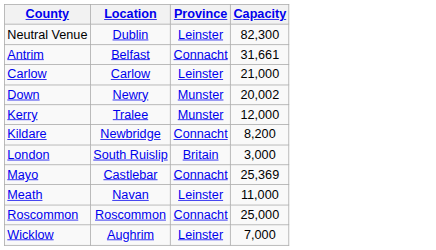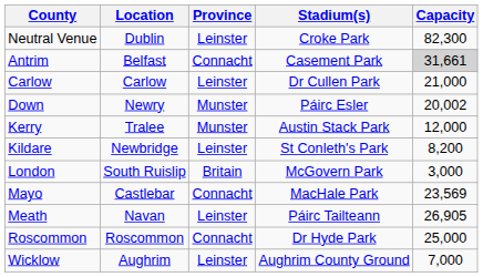 <table class="wikitable sortable" style="text-align:center">
 <tr>
 <th><a href='#'>County</a></th>
 <th><a href='#'>Location</a></th>
 <th><a href='#'>Province</a></th>
+<th><a href='#'>Stadium(s)</a></th>
 <th><a href='#'>Capacity</a></th>
 </tr>
 <tr>
 <td style="text-align:left">Neutral Venue</td>
 <td><a href='#'>Dublin</a></td>
 <td><a href='#'>Leinster</a></td>
+<td><a href='#'>Croke Park</a></td>
 <td>82,300</td>
 </tr>
 <tr>
 <td style="text-align:left"> <a href='#'>Antrim</a></td>
 <td><a href='#'>Belfast</a></td>
 <td><a href='#'>Connacht</a></td>
-<td>31,661</td>
+<td><a href='#'>Casement Park</a></td>
+<td style="background: lightgrey;">31,661</td>
 </tr>
 <tr>
 <td style="text-align:left"> <a href='#'>Carlow</a></td>
 <td><a href='#'>Carlow</a></td>
 <td><a href='#'>Leinster</a></td>
+<td><a href='#'>Dr Cullen Park</a></td>
 <td>21,000</td>
 </tr>
 <tr>
 <td style="text-align:left"> <a href='#'>Down</a></td>
 <td><a href='#'>Newry</a></td>
 <td><a href='#'>Munster</a></td>
+<td><a href='#'>Páirc Esler</a></td>
 <td>20,002</td>
 </tr>
 <tr>
 <td style="text-align:left"> <a href='#'>Kerry</a></td>
 <td><a href='#'>Tralee</a></td>
 <td><a href='#'>Munster</a></td>
+<td><a href='#'>Austin Stack Park</a></td>
 <td>12,000</td>
 </tr>
 <tr>
 <td style="text-align:left"> <a href='#'>Kildare</a></td>
 <td><a href='#'>Newbridge</a></td>
-<td><a href='#'>Connacht</a></td>
+<td><a href='#'>Leinster</a></td>
+<td><a href='#'>St Conleth's Park</a></td>
 <td>8,200</td>
 </tr>
 <tr>
 <td style="text-align:left"> <a href='#'>London</a></td>
 <td><a href='#'>South Ruislip</a></td>
 <td><a href='#'>Britain</a></td>
+<td><a href='#'>McGovern Park</a></td>
 <td>3,000</td>
 </tr>
 <tr>
 <td style="text-align:left"> <a href='#'>Mayo</a></td>
 <td><a href='#'>Castlebar</a></td>
 <td><a href='#'>Connacht</a></td>
-<td>25,369</td>
+<td><a href='#'>MacHale Park</a></td>
+<td>23,569</td>
 </tr>
 <tr>
 <td style="text-align:left"> <a href='#'>Meath</a></td>
 <td><a href='#'>Navan</a></td>
 <td><a href='#'>Leinster</a></td>
-<td>11,000</td>
+<td><a href='#'>Páirc Tailteann</a></td>
+<td>26,905</td>
 </tr>
 <tr>
 <td style="text-align:left"> <a href='#'>Roscommon</a></td>
 <td><a href='#'>Roscommon</a></td>
 <td><a href='#'>Connacht</a></td>
+<td><a href='#'>Dr Hyde Park</a></td>
 <td>25,000</td>
 </tr>
 <tr>
 <td style="text-align:left"> <a href='#'>Wicklow</a></td>
 <td><a href='#'>Aughrim</a></td>
 <td><a href='#'>Leinster</a></td>
+<td><a href='#'>Aughrim County Ground</a></td>
 <td>7,000</td>
 </tr>
 </table>
